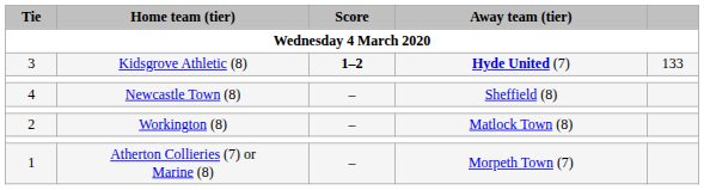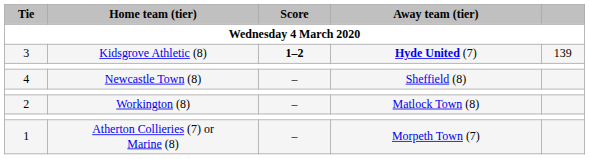 <table class="wikitable" style="width: 700px; background:WhiteSmoke; text-align:center; font-size:90%">
 <tr>
 <td scope="col" style="width:  7.50%; background:silver;"><strong>Tie</strong></td>
 <td scope="col" style="width: 36.25%; background:silver;"><strong>Home team (tier)</strong></td>
 <td scope="col" style="width: 12.50%; background:silver;"><strong>Score</strong></td>
 <td scope="col" style="width: 36.25%; background:silver;"><strong>Away team (tier)</strong></td>
 <td scope="col" style="width:  7.50%; background:silver;"><strong></strong></td>
 </tr>
 <tr>
 <td colspan="5" style= background:White><strong>Wednesday 4 March 2020</strong></td>
 </tr>
 <tr>
 <td>3</td>
 <td><a href='#'>Kidsgrove Athletic</a> (8)</td>
 <td><strong>1–2</strong></td>
 <td><strong><a href='#'>Hyde United</a></strong> (7)</td>
-<td>133</td>
+<td>139</td>
 </tr>
 <tr>
 <td colspan="5" style= background:White></td>
 </tr>
 <tr>
 <td>4</td>
 <td><a href='#'>Newcastle Town</a> (8)</td>
 <td>–</td>
 <td><a href='#'>Sheffield</a> (8)</td>
 <td></td>
 </tr>
 <tr>
 <td colspan="5" style= background:White></td>
 </tr>
 <tr>
 <td>2</td>
 <td><a href='#'>Workington</a> (8)</td>
 <td>–</td>
 <td><a href='#'>Matlock Town</a> (8)</td>
 <td></td>
 </tr>
 <tr>
 <td colspan="5" style= background:White></td>
 </tr>
 <tr>
 <td>1</td>
 <td><a href='#'>Atherton Collieries</a> (7) or <br> <a href='#'>Marine</a> (8)</td>
 <td>–</td>
 <td><a href='#'>Morpeth Town</a> (7)</td>
 <td></td>
 </tr>
 </table>
